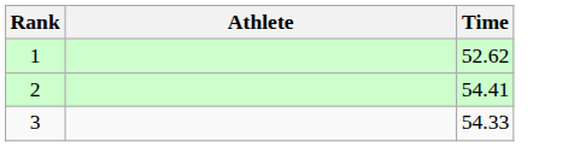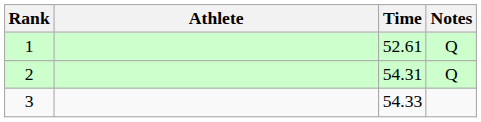 <table class="wikitable" style="text-align:center">
 <tr>
 <th>Rank</th>
 <th Style="width:18em">Athlete</th>
 <th>Time</th>
+<th>Notes</th>
 </tr>
 <tr style="background:#cfc">
 <td>1</td>
 <td style="text-align:left"></td>
-<td>52.62</td>
+<td>52.61</td>
+<td>Q</td>
 </tr>
 <tr style="background:#cfc">
 <td>2</td>
 <td style="text-align:left"></td>
-<td>54.41</td>
+<td>54.31</td>
+<td>Q</td>
 </tr>
 <tr>
 <td>3</td>
 <td style="text-align:left"></td>
 <td>54.33</td>
+<td></td>
 </tr>
 </table>
